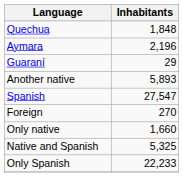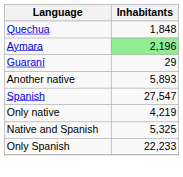 <table class="wikitable" border="1" style="width:30%;" border="1">
 <tr bgcolor=silver>
 <th>Language</th>
 <th>Inhabitants</th>
 </tr>
 <tr>
 <td><a href='#'>Quechua</a></td>
 <td align="right">1,848</td>
 </tr>
 <tr>
 <td><a href='#'>Aymara</a></td>
-<td align="right">2,196</td>
+<td align="right" style="background: lightgreen;">2,196</td>
 </tr>
 <tr>
 <td><a href='#'>Guaraní</a></td>
 <td align="right">29</td>
 </tr>
 <tr>
 <td>Another native</td>
 <td align="right">5,893</td>
 </tr>
 <tr>
 <td><a href='#'>Spanish</a></td>
 <td align="right">27,547</td>
 </tr>
 <tr>
-<td>Foreign</td>
-<td align="right">270</td>
-</tr>
-<tr>
 <td>Only native</td>
-<td align="right">1,660</td>
+<td align="right">4,219</td>
 </tr>
 <tr>
 <td>Native and Spanish</td>
 <td align="right">5,325</td>
 </tr>
 <tr>
 <td>Only Spanish</td>
 <td align="right">22,233</td>
 </tr>
 <tr>
 </tr>
 </table>
